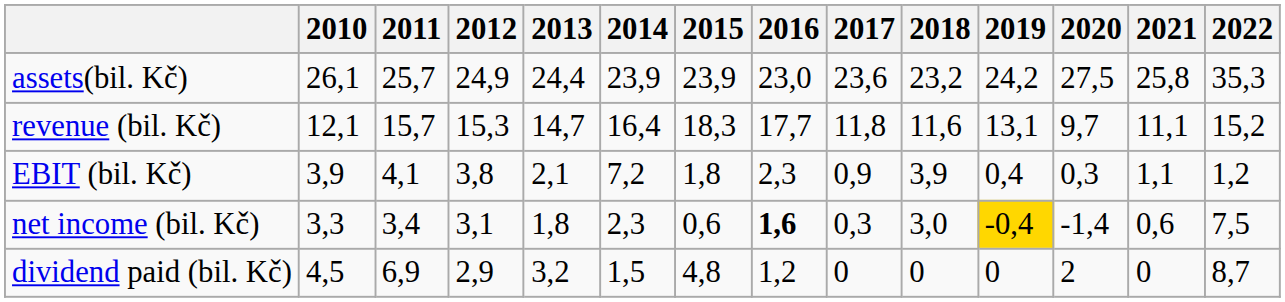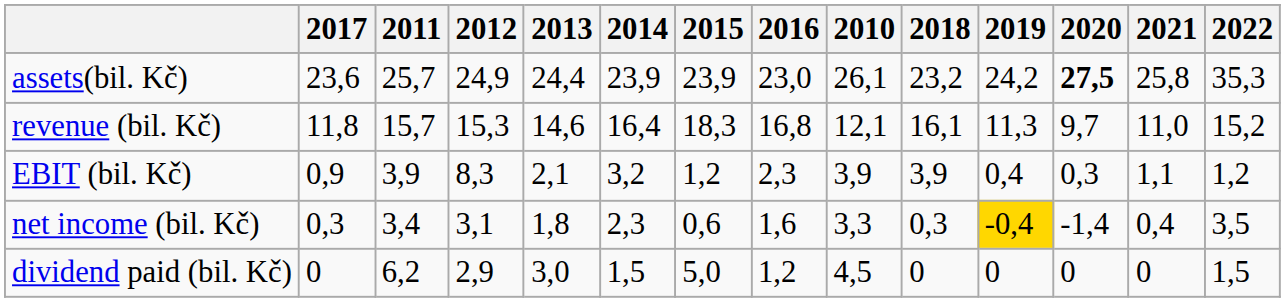 <table class="wikitable">
 <tr>
 <th></th>
-<th>2010</th>
+<th>2017</th>
 <th>2011</th>
 <th>2012</th>
 <th>2013</th>
 <th>2014</th>
 <th>2015</th>
 <th>2016</th>
-<th>2017</th>
+<th>2010</th>
 <th>2018</th>
 <th>2019</th>
 <th>2020</th>
 <th>2021</th>
 <th>2022</th>
 </tr>
 <tr>
 <td><a href='#'>assets</a>(bil. Kč)</td>
-<td>26,1</td>
+<td>23,6</td>
 <td>25,7</td>
 <td>24,9</td>
 <td>24,4</td>
 <td>23,9</td>
 <td>23,9</td>
 <td>23,0</td>
-<td>23,6</td>
+<td>26,1</td>
 <td>23,2</td>
 <td>24,2</td>
-<td>27,5</td>
+<td><strong>27,5</strong></td>
 <td>25,8</td>
 <td>35,3</td>
 </tr>
 <tr>
 <td><a href='#'>revenue</a> (bil. Kč)</td>
-<td>12,1</td>
+<td>11,8</td>
 <td>15,7</td>
 <td>15,3</td>
-<td>14,7</td>
+<td>14,6</td>
 <td>16,4</td>
 <td>18,3</td>
-<td>17,7</td>
-<td>11,8</td>
-<td>11,6</td>
-<td>13,1</td>
+<td>16,8</td>
+<td>12,1</td>
+<td>16,1</td>
+<td>11,3</td>
 <td>9,7</td>
-<td>11,1</td>
+<td>11,0</td>
 <td>15,2</td>
 </tr>
 <tr>
 <td><a href='#'>EBIT</a> (bil. Kč)</td>
+<td>0,9</td>
 <td>3,9</td>
-<td>4,1</td>
-<td>3,8</td>
+<td>8,3</td>
 <td>2,1</td>
-<td>7,2</td>
-<td>1,8</td>
+<td>3,2</td>
+<td>1,2</td>
 <td>2,3</td>
-<td>0,9</td>
+<td>3,9</td>
 <td>3,9</td>
 <td>0,4</td>
 <td>0,3</td>
 <td>1,1</td>
 <td>1,2</td>
 </tr>
 <tr>
 <td><a href='#'>net income</a> (bil. Kč)</td>
-<td>3,3</td>
+<td>0,3</td>
 <td>3,4</td>
 <td>3,1</td>
 <td>1,8</td>
 <td>2,3</td>
 <td>0,6</td>
-<td><strong>1,6</strong></td>
+<td>1,6</td>
+<td>3,3</td>
 <td>0,3</td>
-<td>3,0</td>
 <td style="background: gold;">-0,4</td>
 <td>-1,4</td>
-<td>0,6</td>
-<td>7,5</td>
+<td>0,4</td>
+<td>3,5</td>
 </tr>
 <tr>
 <td><a href='#'>dividend</a> paid (bil. Kč)</td>
+<td>0</td>
+<td>6,2</td>
+<td>2,9</td>
+<td>3,0</td>
+<td>1,5</td>
+<td>5,0</td>
+<td>1,2</td>
 <td>4,5</td>
-<td>6,9</td>
-<td>2,9</td>
-<td>3,2</td>
-<td>1,5</td>
-<td>4,8</td>
-<td>1,2</td>
 <td>0</td>
 <td>0</td>
 <td>0</td>
-<td>2</td>
 <td>0</td>
-<td>8,7</td>
+<td>1,5</td>
 </tr>
 </table>
